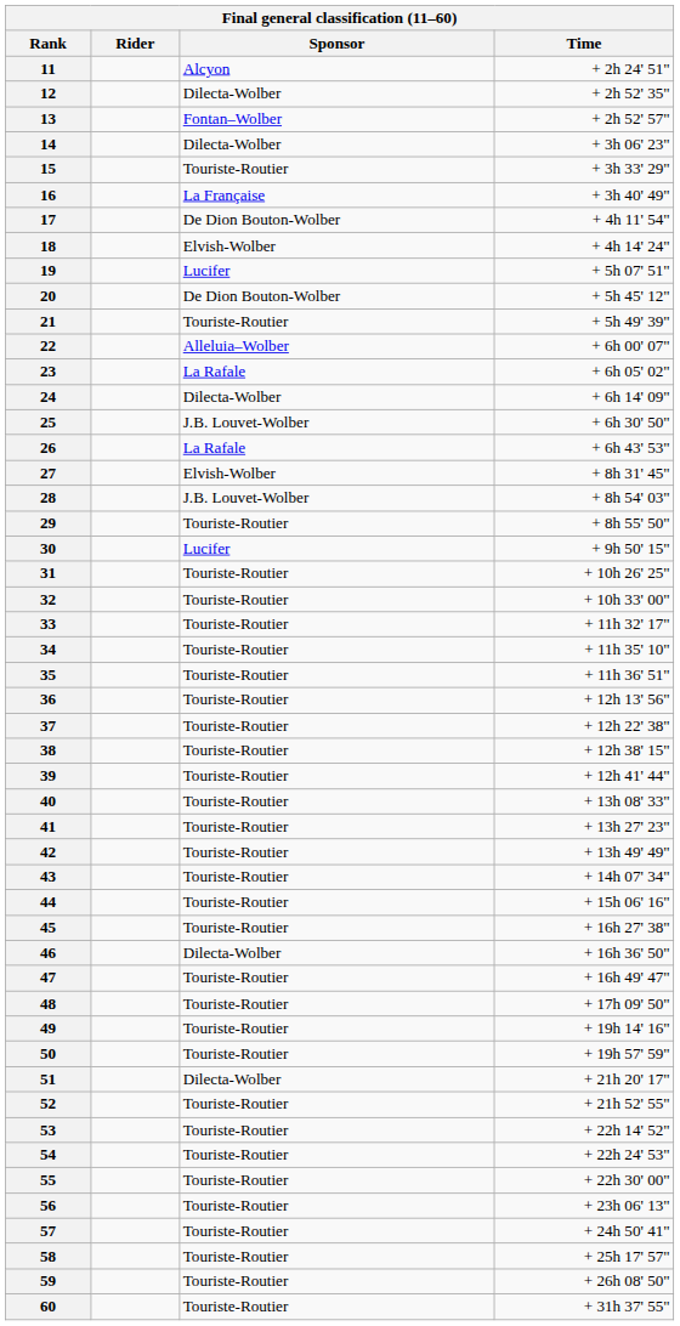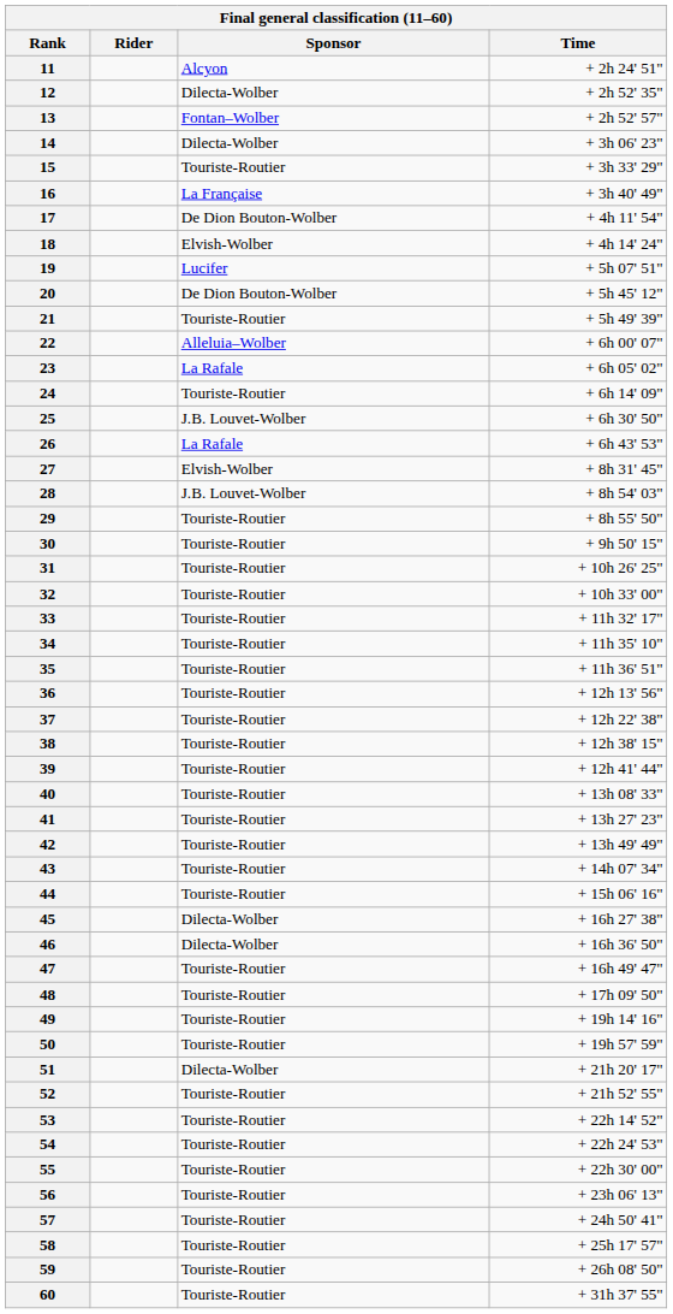 <table class="collapsible collapsed wikitable" style="width:42em;margin-top:-1px;">
 <tr>
 <th scope="col" colspan="4">Final general classification (11–60)</th>
 </tr>
 <tr>
 <th scope="col">Rank</th>
 <th scope="col">Rider</th>
 <th scope="col">Sponsor</th>
 <th scope="col">Time</th>
 </tr>
 <tr>
 <th scope="row">11</th>
 <td></td>
 <td><a href='#'>Alcyon</a></td>
 <td style="text-align:right;">+ 2h 24' 51"</td>
 </tr>
 <tr>
 <th scope="row">12</th>
 <td></td>
 <td>Dilecta-Wolber</td>
 <td style="text-align:right;">+ 2h 52' 35"</td>
 </tr>
 <tr>
 <th scope="row">13</th>
 <td></td>
 <td><a href='#'>Fontan–Wolber</a></td>
 <td style="text-align:right;">+ 2h 52' 57"</td>
 </tr>
 <tr>
 <th scope="row">14</th>
 <td></td>
 <td>Dilecta-Wolber</td>
 <td style="text-align:right;">+ 3h 06' 23"</td>
 </tr>
 <tr>
 <th scope="row">15</th>
 <td></td>
 <td>Touriste-Routier</td>
 <td style="text-align:right;">+ 3h 33' 29"</td>
 </tr>
 <tr>
 <th scope="row">16</th>
 <td></td>
 <td><a href='#'>La Française</a></td>
 <td style="text-align:right;">+ 3h 40' 49"</td>
 </tr>
 <tr>
 <th scope="row">17</th>
 <td></td>
 <td>De Dion Bouton-Wolber</td>
 <td style="text-align:right;">+ 4h 11' 54"</td>
 </tr>
 <tr>
 <th scope="row">18</th>
 <td></td>
 <td>Elvish-Wolber</td>
 <td style="text-align:right;">+ 4h 14' 24"</td>
 </tr>
 <tr>
 <th scope="row">19</th>
 <td></td>
 <td><a href='#'>Lucifer</a></td>
 <td style="text-align:right;">+ 5h 07' 51"</td>
 </tr>
 <tr>
 <th scope="row">20</th>
 <td></td>
 <td>De Dion Bouton-Wolber</td>
 <td style="text-align:right;">+ 5h 45' 12"</td>
 </tr>
 <tr>
 <th scope="row">21</th>
 <td></td>
 <td>Touriste-Routier</td>
 <td style="text-align:right;">+ 5h 49' 39"</td>
 </tr>
 <tr>
 <th scope="row">22</th>
 <td></td>
 <td><a href='#'>Alleluia–Wolber</a></td>
 <td style="text-align:right;">+ 6h 00' 07"</td>
 </tr>
 <tr>
 <th scope="row">23</th>
 <td></td>
 <td><a href='#'>La Rafale</a></td>
 <td style="text-align:right;">+ 6h 05' 02"</td>
 </tr>
 <tr>
 <th scope="row">24</th>
 <td></td>
-<td>Dilecta-Wolber</td>
+<td>Touriste-Routier</td>
 <td style="text-align:right;">+ 6h 14' 09"</td>
 </tr>
 <tr>
 <th scope="row">25</th>
 <td></td>
 <td>J.B. Louvet-Wolber</td>
 <td style="text-align:right;">+ 6h 30' 50"</td>
 </tr>
 <tr>
 <th scope="row">26</th>
 <td></td>
 <td><a href='#'>La Rafale</a></td>
 <td style="text-align:right;">+ 6h 43' 53"</td>
 </tr>
 <tr>
 <th scope="row">27</th>
 <td></td>
 <td>Elvish-Wolber</td>
 <td style="text-align:right;">+ 8h 31' 45"</td>
 </tr>
 <tr>
 <th scope="row">28</th>
 <td></td>
 <td>J.B. Louvet-Wolber</td>
 <td style="text-align:right;">+ 8h 54' 03"</td>
 </tr>
 <tr>
 <th scope="row">29</th>
 <td></td>
 <td>Touriste-Routier</td>
 <td style="text-align:right;">+ 8h 55' 50"</td>
 </tr>
 <tr>
 <th scope="row">30</th>
 <td></td>
-<td><a href='#'>Lucifer</a></td>
+<td>Touriste-Routier</td>
 <td style="text-align:right;">+ 9h 50' 15"</td>
 </tr>
 <tr>
 <th scope="row">31</th>
 <td></td>
 <td>Touriste-Routier</td>
 <td style="text-align:right;">+ 10h 26' 25"</td>
 </tr>
 <tr>
 <th scope="row">32</th>
 <td></td>
 <td>Touriste-Routier</td>
 <td style="text-align:right;">+ 10h 33' 00"</td>
 </tr>
 <tr>
 <th scope="row">33</th>
 <td></td>
 <td>Touriste-Routier</td>
 <td style="text-align:right;">+ 11h 32' 17"</td>
 </tr>
 <tr>
 <th scope="row">34</th>
 <td></td>
 <td>Touriste-Routier</td>
 <td style="text-align:right;">+ 11h 35' 10"</td>
 </tr>
 <tr>
 <th scope="row">35</th>
 <td></td>
 <td>Touriste-Routier</td>
 <td style="text-align:right;">+ 11h 36' 51"</td>
 </tr>
 <tr>
 <th scope="row">36</th>
 <td></td>
 <td>Touriste-Routier</td>
 <td style="text-align:right;">+ 12h 13' 56"</td>
 </tr>
 <tr>
 <th scope="row">37</th>
 <td></td>
 <td>Touriste-Routier</td>
 <td style="text-align:right;">+ 12h 22' 38"</td>
 </tr>
 <tr>
 <th scope="row">38</th>
 <td></td>
 <td>Touriste-Routier</td>
 <td style="text-align:right;">+ 12h 38' 15"</td>
 </tr>
 <tr>
 <th scope="row">39</th>
 <td></td>
 <td>Touriste-Routier</td>
 <td style="text-align:right;">+ 12h 41' 44"</td>
 </tr>
 <tr>
 <th scope="row">40</th>
 <td></td>
 <td>Touriste-Routier</td>
 <td style="text-align:right;">+ 13h 08' 33"</td>
 </tr>
 <tr>
 <th scope="row">41</th>
 <td></td>
 <td>Touriste-Routier</td>
 <td style="text-align:right;">+ 13h 27' 23"</td>
 </tr>
 <tr>
 <th scope="row">42</th>
 <td></td>
 <td>Touriste-Routier</td>
 <td style="text-align:right;">+ 13h 49' 49"</td>
 </tr>
 <tr>
 <th scope="row">43</th>
 <td></td>
 <td>Touriste-Routier</td>
 <td style="text-align:right;">+ 14h 07' 34"</td>
 </tr>
 <tr>
 <th scope="row">44</th>
 <td></td>
 <td>Touriste-Routier</td>
 <td style="text-align:right;">+ 15h 06' 16"</td>
 </tr>
 <tr>
 <th scope="row">45</th>
 <td></td>
-<td>Touriste-Routier</td>
+<td>Dilecta-Wolber</td>
 <td style="text-align:right;">+ 16h 27' 38"</td>
 </tr>
 <tr>
 <th scope="row">46</th>
 <td></td>
 <td>Dilecta-Wolber</td>
 <td style="text-align:right;">+ 16h 36' 50"</td>
 </tr>
 <tr>
 <th scope="row">47</th>
 <td></td>
 <td>Touriste-Routier</td>
 <td style="text-align:right;">+ 16h 49' 47"</td>
 </tr>
 <tr>
 <th scope="row">48</th>
 <td></td>
 <td>Touriste-Routier</td>
 <td style="text-align:right;">+ 17h 09' 50"</td>
 </tr>
 <tr>
 <th scope="row">49</th>
 <td></td>
 <td>Touriste-Routier</td>
 <td style="text-align:right;">+ 19h 14' 16"</td>
 </tr>
 <tr>
 <th scope="row">50</th>
 <td></td>
 <td>Touriste-Routier</td>
 <td style="text-align:right;">+ 19h 57' 59"</td>
 </tr>
 <tr>
 <th scope="row">51</th>
 <td></td>
 <td>Dilecta-Wolber</td>
 <td style="text-align:right;">+ 21h 20' 17"</td>
 </tr>
 <tr>
 <th scope="row">52</th>
 <td></td>
 <td>Touriste-Routier</td>
 <td style="text-align:right;">+ 21h 52' 55"</td>
 </tr>
 <tr>
 <th scope="row">53</th>
 <td></td>
 <td>Touriste-Routier</td>
 <td style="text-align:right;">+ 22h 14' 52"</td>
 </tr>
 <tr>
 <th scope="row">54</th>
 <td></td>
 <td>Touriste-Routier</td>
 <td style="text-align:right;">+ 22h 24' 53"</td>
 </tr>
 <tr>
 <th scope="row">55</th>
 <td></td>
 <td>Touriste-Routier</td>
 <td style="text-align:right;">+ 22h 30' 00"</td>
 </tr>
 <tr>
 <th scope="row">56</th>
 <td></td>
 <td>Touriste-Routier</td>
 <td style="text-align:right;">+ 23h 06' 13"</td>
 </tr>
 <tr>
 <th scope="row">57</th>
 <td></td>
 <td>Touriste-Routier</td>
 <td style="text-align:right;">+ 24h 50' 41"</td>
 </tr>
 <tr>
 <th scope="row">58</th>
 <td></td>
 <td>Touriste-Routier</td>
 <td style="text-align:right;">+ 25h 17' 57"</td>
 </tr>
 <tr>
 <th scope="row">59</th>
 <td></td>
 <td>Touriste-Routier</td>
 <td style="text-align:right;">+ 26h 08' 50"</td>
 </tr>
 <tr>
 <th scope="row">60</th>
 <td></td>
 <td>Touriste-Routier</td>
 <td style="text-align:right;">+ 31h 37' 55"</td>
 </tr>
 </table>
